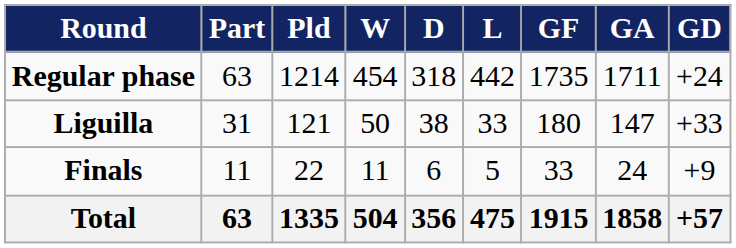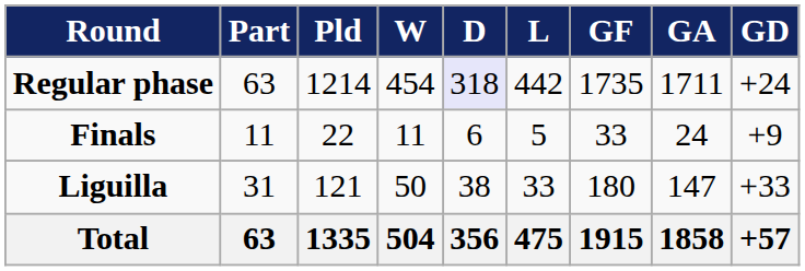 <table class="wikitable" style="text-align: center;">
 <tr>
 <th style=background-color:#122562;color:#ffffff>Round</th>
 <th style=background-color:#122562;color:#ffffff>Part</th>
 <th style=background-color:#122562;color:#ffffff>Pld</th>
 <th style=background-color:#122562;color:#ffffff>W</th>
 <th style=background-color:#122562;color:#ffffff>D</th>
 <th style=background-color:#122562;color:#ffffff>L</th>
 <th style=background-color:#122562;color:#ffffff>GF</th>
 <th style=background-color:#122562;color:#ffffff>GA</th>
 <th style=background-color:#122562;color:#ffffff>GD</th>
 </tr>
 <tr>
 <td><strong>Regular phase</strong></td>
 <td>63</td>
 <td>1214</td>
 <td>454</td>
-<td>318</td>
+<td style="background: lavender;">318</td>
 <td>442</td>
 <td>1735</td>
 <td>1711</td>
 <td>+24</td>
+</tr>
+<tr>
+<td><strong>Finals</strong></td>
+<td>11</td>
+<td>22</td>
+<td>11</td>
+<td>6</td>
+<td>5</td>
+<td>33</td>
+<td>24</td>
+<td>+9</td>
 </tr>
 <tr>
 <td><strong>Liguilla</strong></td>
 <td>31</td>
 <td>121</td>
 <td>50</td>
 <td>38</td>
 <td>33</td>
 <td>180</td>
 <td>147</td>
 <td>+33</td>
 </tr>
 <tr>
-<td><strong>Finals</strong></td>
-<td>11</td>
-<td>22</td>
-<td>11</td>
-<td>6</td>
-<td>5</td>
-<td>33</td>
-<td>24</td>
-<td>+9</td>
-</tr>
-<tr>
 <th>Total</th>
 <th>63</th>
 <th>1335</th>
 <th>504</th>
 <th>356</th>
 <th>475</th>
 <th>1915</th>
 <th>1858</th>
 <th>+57</th>
 </tr>
 </table>
